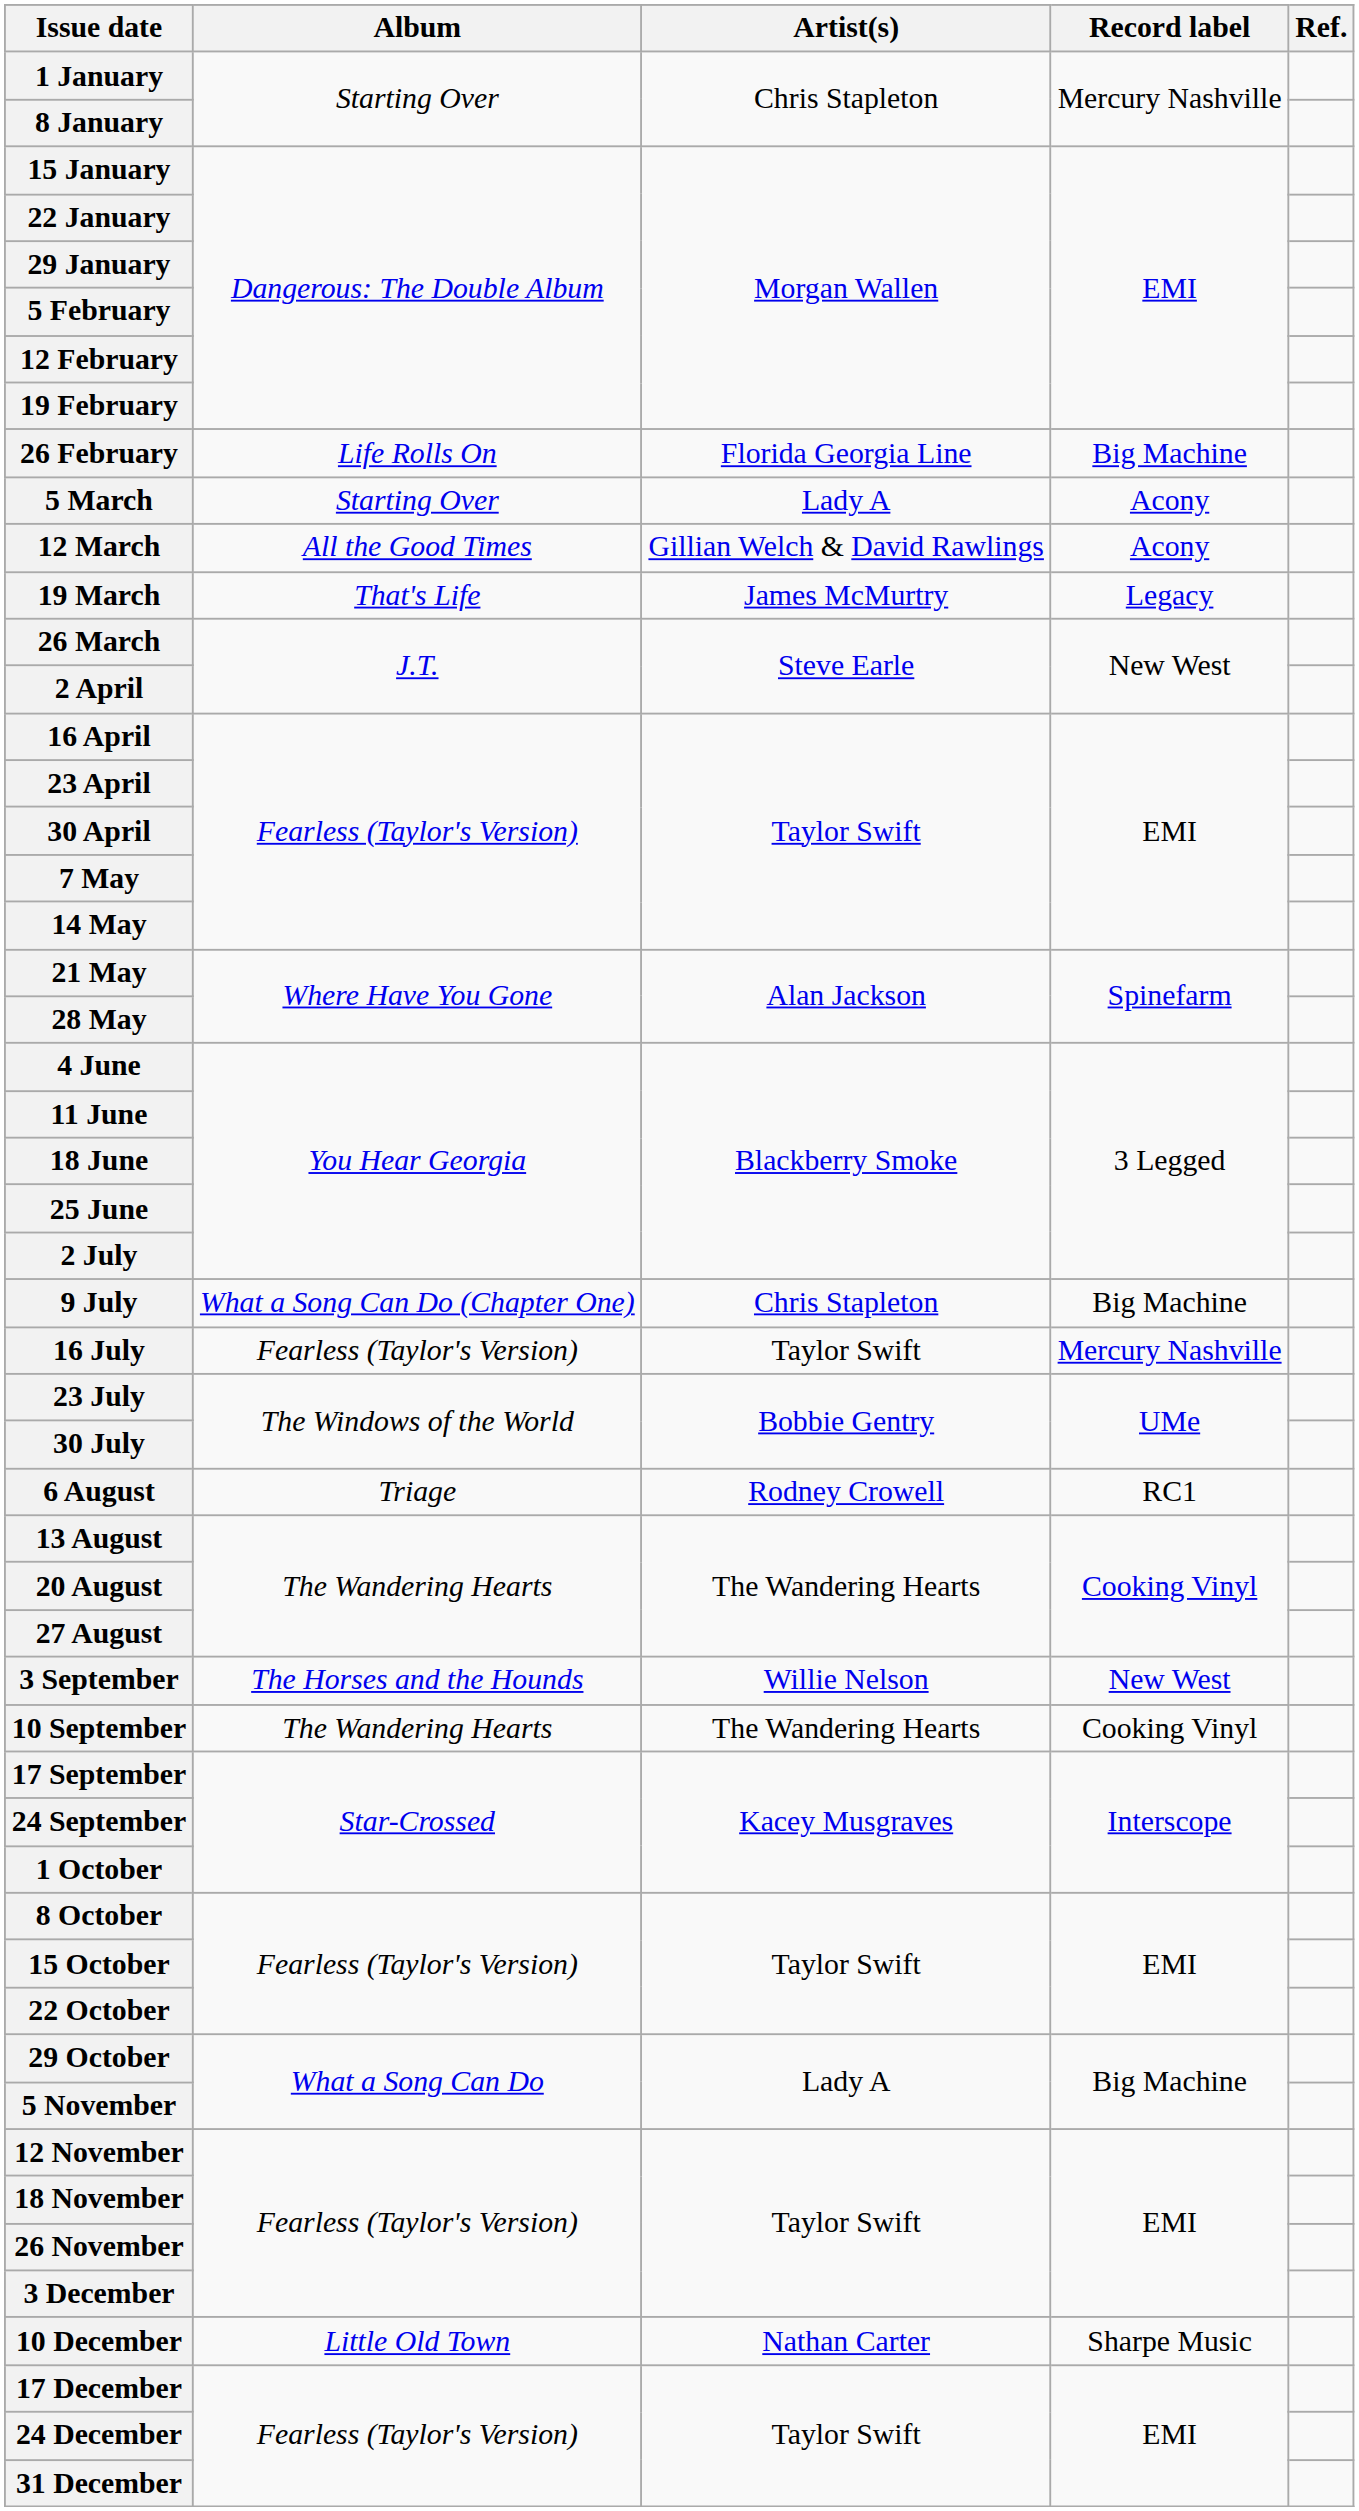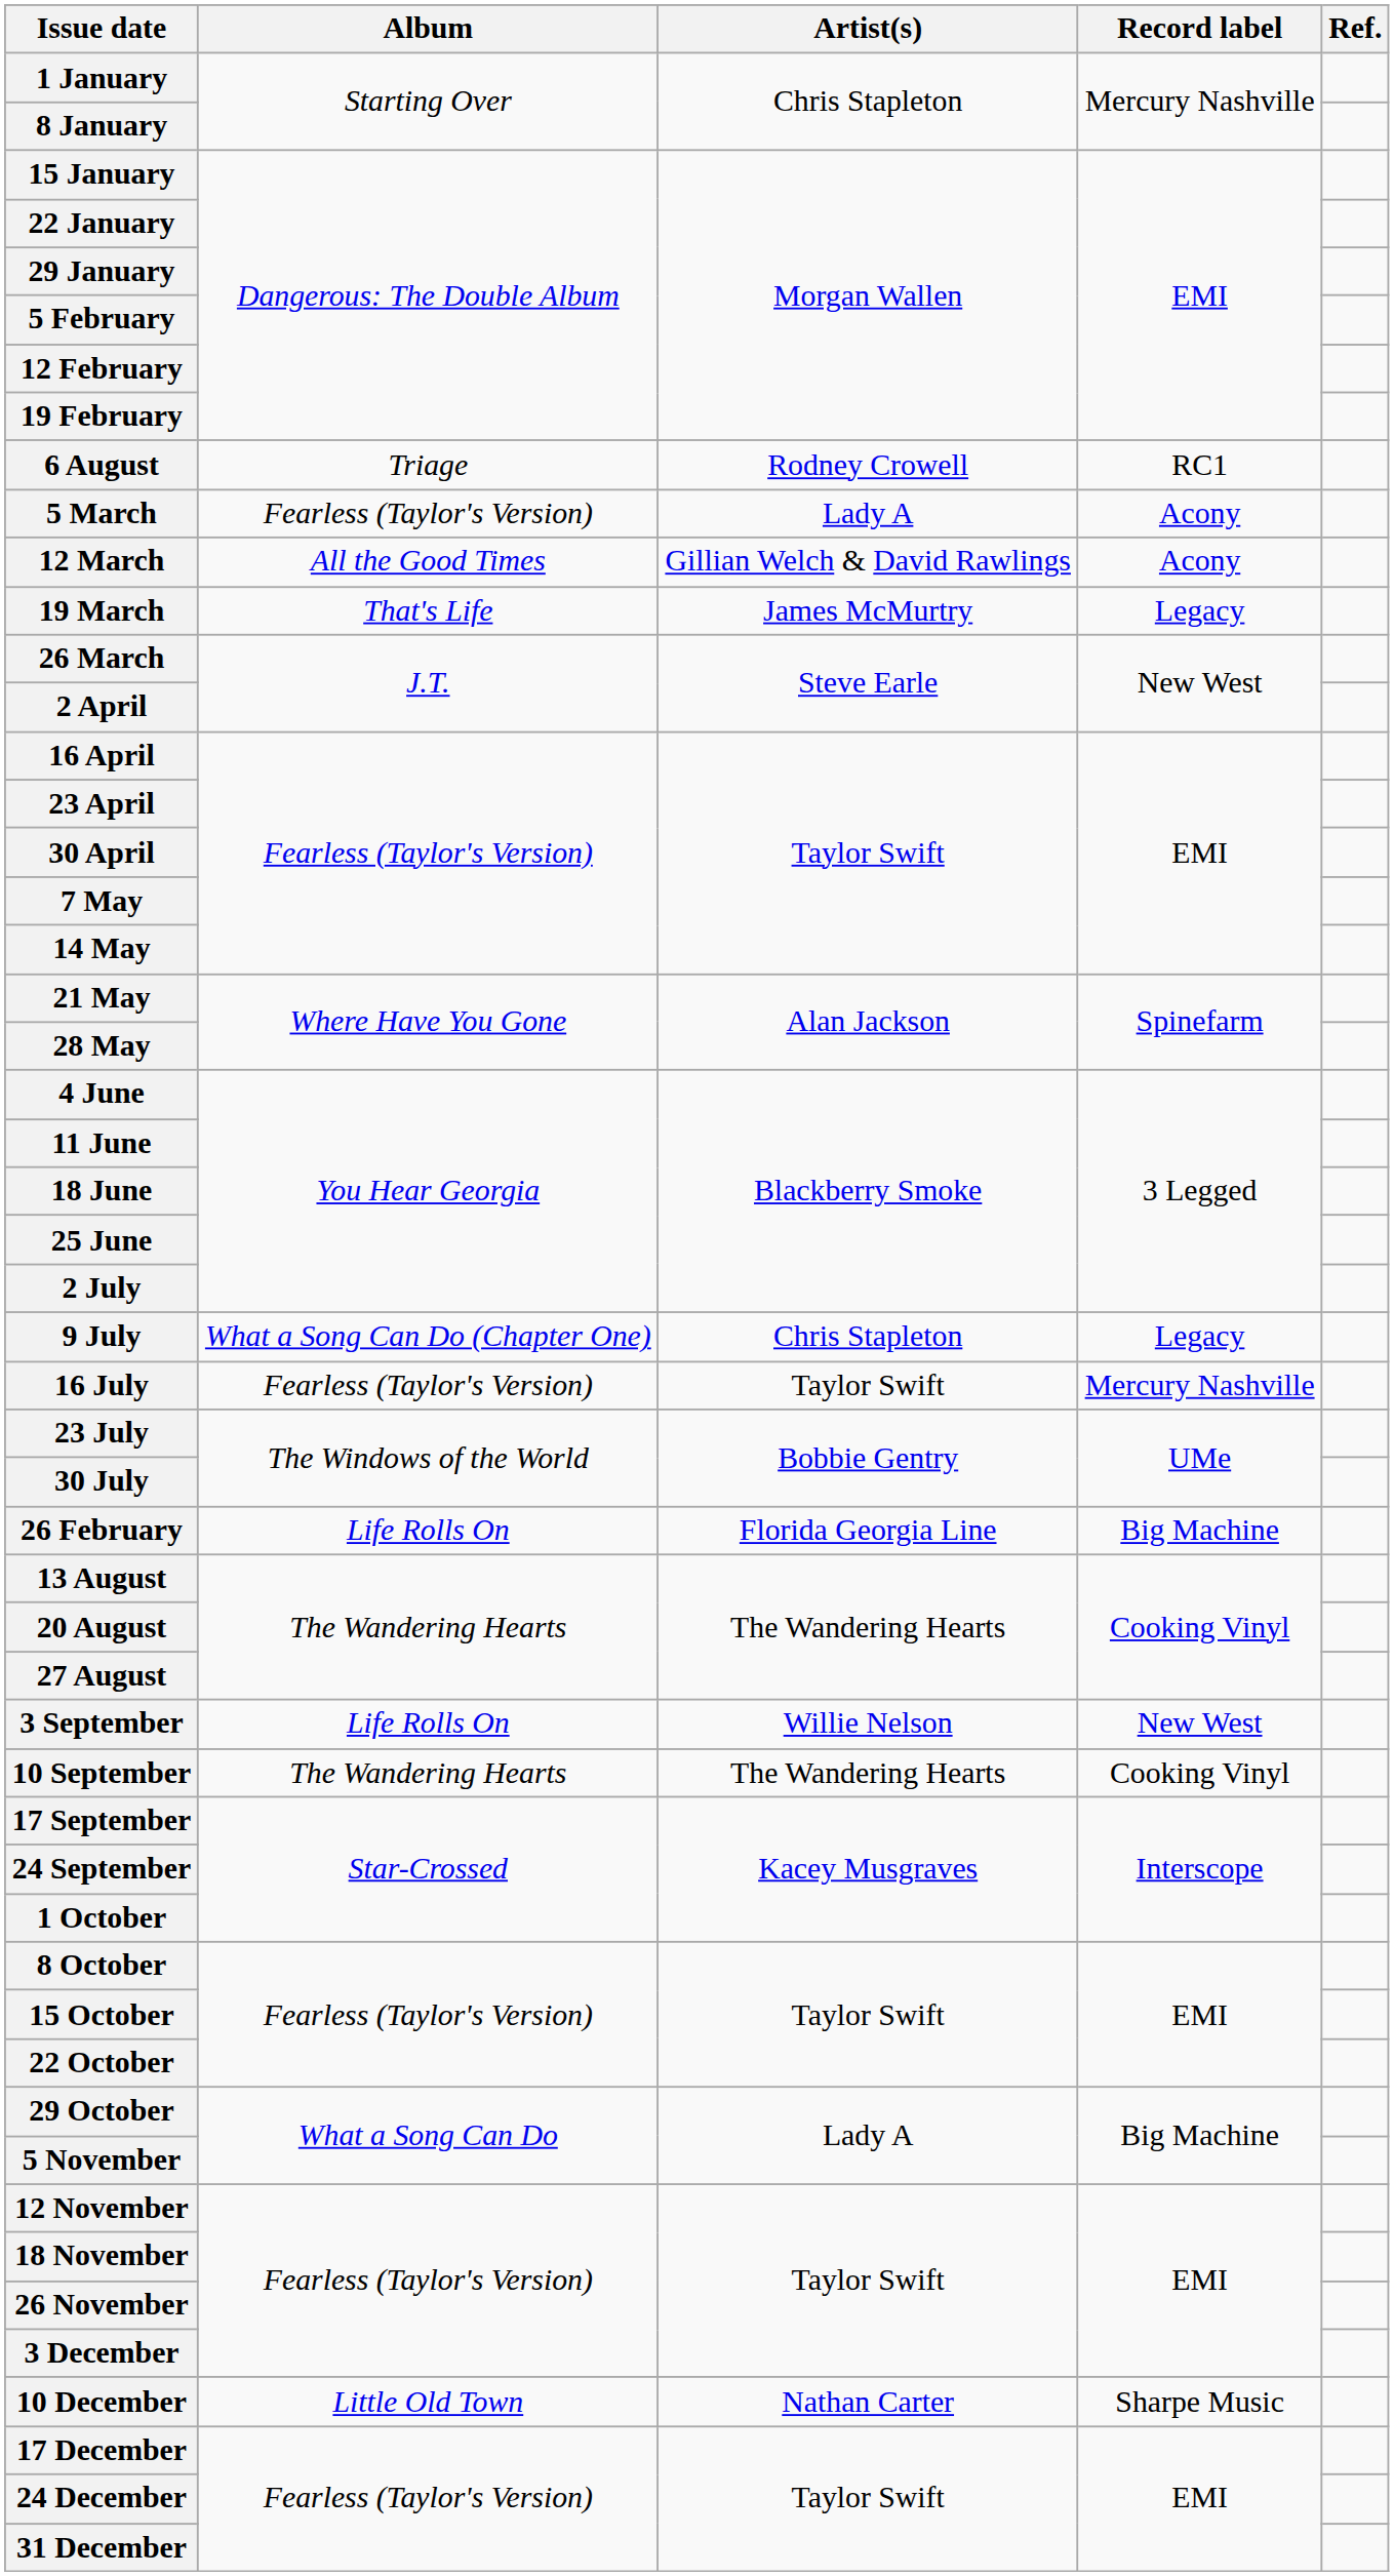 <table class="wikitable plainrowheaders">
 <tr>
 <th scope="col">Issue date</th>
 <th scope="col">Album</th>
 <th scope="col">Artist(s)</th>
 <th scope="col">Record label</th>
 <th scope="col">Ref.</th>
 </tr>
 <tr>
 <th scope="row">1 January</th>
 <td align="center" rowspan=2><em>Starting Over</em></td>
 <td align="center" rowspan=2>Chris Stapleton</td>
 <td align="center" rowspan=2>Mercury Nashville</td>
 <td align="center"></td>
 </tr>
 <tr>
 <th scope="row">8 January</th>
 <td align="center"></td>
 </tr>
 <tr>
 <th scope="row">15 January</th>
 <td align="center" rowspan=6><em><a href='#'>Dangerous: The Double Album</a></em></td>
 <td align="center" rowspan=6><a href='#'>Morgan Wallen</a></td>
 <td align="center" rowspan=6><a href='#'>EMI</a></td>
 <td align="center"></td>
 </tr>
 <tr>
 <th scope="row">22 January</th>
 <td align="center"></td>
 </tr>
 <tr>
 <th scope="row">29 January</th>
 <td align="center"></td>
 </tr>
 <tr>
 <th scope="row">5 February</th>
 <td align="center"></td>
 </tr>
 <tr>
 <th scope="row">12 February</th>
 <td align="center"></td>
 </tr>
 <tr>
 <th scope="row">19 February</th>
 <td align="center"></td>
 </tr>
 <tr>
-<th scope="row">26 February</th>
-<td align="center"><em><a href='#'>Life Rolls On</a></em></td>
-<td align="center"><a href='#'>Florida Georgia Line</a></td>
-<td align="center"><a href='#'>Big Machine</a></td>
+<th scope="row">6 August</th>
+<td align="center"><em>Triage</em></td>
+<td align="center"><a href='#'>Rodney Crowell</a></td>
+<td align="center">RC1</td>
 <td align="center"></td>
 </tr>
 <tr>
 <th scope="row">5 March</th>
-<td align="center"><em><a href='#'>Starting Over</a></em></td>
+<td align="center"><em>Fearless (Taylor's Version)</em></td>
 <td align="center"><a href='#'>Lady A</a></td>
 <td align="center"><a href='#'>Acony</a></td>
 <td align="center"></td>
 </tr>
 <tr>
 <th scope="row">12 March</th>
 <td align="center"><em><a href='#'>All the Good Times</a></em></td>
 <td align="center"><a href='#'>Gillian Welch</a> & <a href='#'>David Rawlings</a></td>
 <td align="center"><a href='#'>Acony</a></td>
 <td align="center"></td>
 </tr>
 <tr>
 <th scope="row">19 March</th>
 <td align="center"><em><a href='#'>That's Life</a></em></td>
 <td align="center"><a href='#'>James McMurtry</a></td>
 <td align="center"><a href='#'>Legacy</a></td>
 <td align="center"></td>
 </tr>
 <tr>
 <th scope="row">26 March</th>
 <td align="center" rowspan=2><em><a href='#'>J.T.</a></em></td>
 <td align="center" rowspan=2><a href='#'>Steve Earle</a></td>
 <td align="center" rowspan=2>New West</td>
 <td align="center"></td>
 </tr>
 <tr>
 <th scope="row">2 April</th>
 <td align="center"></td>
 </tr>
 <tr>
 <th scope="row">16 April</th>
 <td align="center" rowspan=5><em><a href='#'>Fearless (Taylor's Version)</a></em></td>
 <td align="center" rowspan=5><a href='#'>Taylor Swift</a></td>
 <td align="center" rowspan=5>EMI</td>
 <td align="center"></td>
 </tr>
 <tr>
 <th scope="row">23 April</th>
 <td align="center"></td>
 </tr>
 <tr>
 <th scope="row">30 April</th>
 <td align="center"></td>
 </tr>
 <tr>
 <th scope="row">7 May</th>
 <td align="center"></td>
 </tr>
 <tr>
 <th scope="row">14 May</th>
 <td align="center"></td>
 </tr>
 <tr>
 <th scope="row">21 May</th>
 <td align="center" rowspan=2><em><a href='#'>Where Have You Gone</a></em></td>
 <td align="center" rowspan=2><a href='#'>Alan Jackson</a></td>
 <td align="center" rowspan=2><a href='#'>Spinefarm</a></td>
 <td align="center"></td>
 </tr>
 <tr>
 <th scope="row">28 May</th>
 <td align="center"></td>
 </tr>
 <tr>
 <th scope="row">4 June</th>
 <td align="center" rowspan=5><em><a href='#'>You Hear Georgia</a></em></td>
 <td align="center" rowspan=5><a href='#'>Blackberry Smoke</a></td>
 <td align="center" rowspan=5>3 Legged</td>
 <td align="center"></td>
 </tr>
 <tr>
 <th scope="row">11 June</th>
 <td align="center"></td>
 </tr>
 <tr>
 <th scope="row">18 June</th>
 <td align="center"></td>
 </tr>
 <tr>
 <th scope="row">25 June</th>
 <td align="center"></td>
 </tr>
 <tr>
 <th scope="row">2 July</th>
 <td align="center"></td>
 </tr>
 <tr>
 <th scope="row">9 July</th>
 <td align="center"><em><a href='#'>What a Song Can Do (Chapter One)</a></em></td>
 <td align="center"><a href='#'>Chris Stapleton</a></td>
-<td align="center">Big Machine</td>
+<td align="center"><a href='#'>Legacy</a></td>
 <td align="center"></td>
 </tr>
 <tr>
 <th scope="row">16 July</th>
 <td align="center"><em>Fearless (Taylor's Version)</em></td>
 <td align="center">Taylor Swift</td>
 <td align="center"><a href='#'>Mercury Nashville</a></td>
 <td align="center"></td>
 </tr>
 <tr>
 <th scope="row">23 July</th>
 <td align="center" rowspan=2><em>The Windows of the World</em></td>
 <td align="center" rowspan=2><a href='#'>Bobbie Gentry</a></td>
 <td align="center" rowspan=2><a href='#'>UMe</a></td>
 <td align="center"></td>
 </tr>
 <tr>
 <th scope="row">30 July</th>
 <td align="center"></td>
 </tr>
 <tr>
-<th scope="row">6 August</th>
-<td align="center"><em>Triage</em></td>
-<td align="center"><a href='#'>Rodney Crowell</a></td>
-<td align="center">RC1</td>
+<th scope="row">26 February</th>
+<td align="center"><em><a href='#'>Life Rolls On</a></em></td>
+<td align="center"><a href='#'>Florida Georgia Line</a></td>
+<td align="center"><a href='#'>Big Machine</a></td>
 <td align="center"></td>
 </tr>
 <tr>
 <th scope="row">13 August</th>
 <td align="center" rowspan=3><em>The Wandering Hearts</em></td>
 <td align="center" rowspan=3>The Wandering Hearts</td>
 <td align="center" rowspan=3><a href='#'>Cooking Vinyl</a></td>
 <td align="center"></td>
 </tr>
 <tr>
 <th scope="row">20 August</th>
 <td align="center"></td>
 </tr>
 <tr>
 <th scope="row">27 August</th>
 <td align="center"></td>
 </tr>
 <tr>
 <th scope="row">3 September</th>
-<td align="center"><em><a href='#'>The Horses and the Hounds</a></em></td>
+<td align="center"><em><a href='#'>Life Rolls On</a></em></td>
 <td align="center"><a href='#'>Willie Nelson</a></td>
 <td align="center"><a href='#'>New West</a></td>
 <td align="center"></td>
 </tr>
 <tr>
 <th scope="row">10 September</th>
 <td align="center"><em>The Wandering Hearts</em></td>
 <td align="center">The Wandering Hearts</td>
 <td align="center">Cooking Vinyl</td>
 <td align="center"></td>
 </tr>
 <tr>
 <th scope="row">17 September</th>
 <td align="center" rowspan=3><em><a href='#'>Star-Crossed</a></em></td>
 <td align="center" rowspan=3><a href='#'>Kacey Musgraves</a></td>
 <td align="center" rowspan=3><a href='#'>Interscope</a></td>
 <td align="center"></td>
 </tr>
 <tr>
 <th scope="row">24 September</th>
 <td align="center"></td>
 </tr>
 <tr>
 <th scope="row">1 October</th>
 <td align="center"></td>
 </tr>
 <tr>
 <th scope="row">8 October</th>
 <td align="center" rowspan=3><em>Fearless (Taylor's Version)</em></td>
 <td align="center" rowspan=3>Taylor Swift</td>
 <td align="center" rowspan=3>EMI</td>
 <td align="center"></td>
 </tr>
 <tr>
 <th scope="row">15 October</th>
 <td align="center"></td>
 </tr>
 <tr>
 <th scope="row">22 October</th>
 <td align="center"></td>
 </tr>
 <tr>
 <th scope="row">29 October</th>
 <td align="center" rowspan=2><em><a href='#'>What a Song Can Do</a></em></td>
 <td align="center" rowspan=2>Lady A</td>
 <td align="center" rowspan=2>Big Machine</td>
 <td align="center"></td>
 </tr>
 <tr>
 <th scope="row">5 November</th>
 <td align="center"></td>
 </tr>
 <tr>
 <th scope="row">12 November</th>
 <td align="center" rowspan=4><em>Fearless (Taylor's Version)</em></td>
 <td align="center" rowspan=4>Taylor Swift</td>
 <td align="center" rowspan=4>EMI</td>
 <td align="center"></td>
 </tr>
 <tr>
 <th scope="row">18 November</th>
 <td align="center"></td>
 </tr>
 <tr>
 <th scope="row">26 November</th>
 <td align="center"></td>
 </tr>
 <tr>
 <th scope="row">3 December</th>
 <td align="center"></td>
 </tr>
 <tr>
 <th scope="row">10 December</th>
 <td align="center"><em><a href='#'>Little Old Town</a></em></td>
 <td align="center"><a href='#'>Nathan Carter</a></td>
 <td align="center">Sharpe Music</td>
 <td align="center"></td>
 </tr>
 <tr>
 <th scope="row">17 December</th>
 <td align="center" rowspan=3><em>Fearless (Taylor's Version)</em></td>
 <td align="center" rowspan=3>Taylor Swift</td>
 <td align="center" rowspan=3>EMI</td>
 <td align="center"></td>
 </tr>
 <tr>
 <th scope="row">24 December</th>
 <td align="center"></td>
 </tr>
 <tr>
 <th scope="row">31 December</th>
 <td align="center"></td>
 </tr>
 <tr>
 </tr>
 </table>
